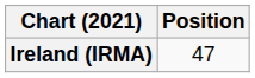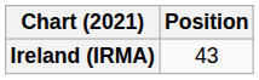 <table class="wikitable plainrowheaders" style="text-align:center">
 <tr>
 <th scope="col">Chart (2021)</th>
 <th scope="col">Position</th>
 </tr>
 <tr>
 <th scope="row">Ireland (IRMA)</th>
-<td>47</td>
+<td>43</td>
 </tr>
 </table>
